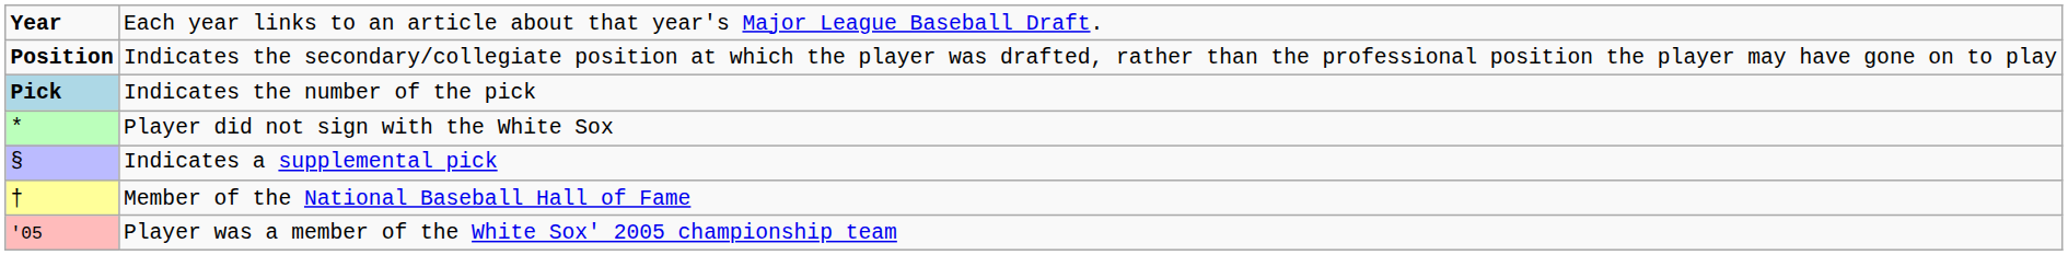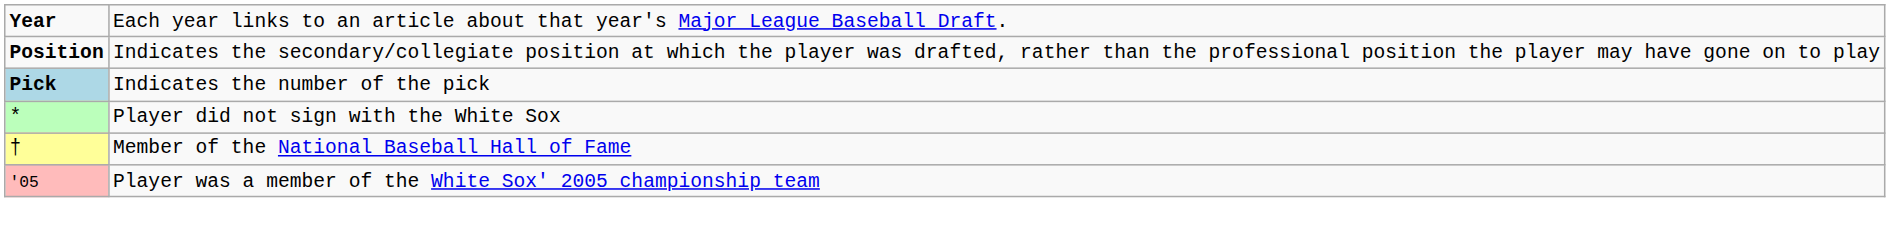 <table class="wikitable" border="1">
 <tr>
 <td><strong>Year</strong></td>
 <td>Each year links to an article about that year's <a href='#'>Major League Baseball Draft</a>.</td>
 </tr>
 <tr>
 <td><strong>Position</strong></td>
 <td>Indicates the secondary/collegiate position at which the player was drafted, rather than the professional position the player may have gone on to play</td>
 </tr>
 <tr>
 <td style="background: lightblue;"><strong>Pick</strong></td>
 <td>Indicates the number of the pick</td>
 </tr>
 <tr>
 <td bgcolor="#bbffbb">*</td>
 <td>Player did not sign with the White Sox</td>
 </tr>
 <tr>
-<td bgcolor="#bbbbff">§</td>
-<td>Indicates a <a href='#'>supplemental pick</a></td>
-</tr>
-<tr>
 <td style="background:#ff9;">†</td>
 <td>Member of the <a href='#'>National Baseball Hall of Fame</a></td>
 </tr>
 <tr>
 <td bgcolor="#ffbbbb"><small>'05</small></td>
 <td>Player was a member of the <a href='#'>White Sox' 2005 championship team</a></td>
 </tr>
 </table>
